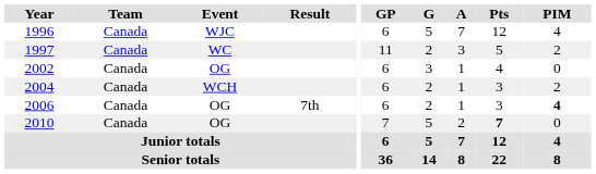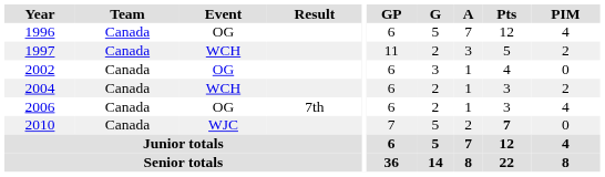 <table border="0" cellpadding="1" cellspacing="0" ID="Table3" style="text-align:center; width:40em">
 <tr bgcolor="#e0e0e0">
 <th>Year</th>
 <th>Team</th>
 <th>Event</th>
 <th>Result</th>
 <th rowspan="99" bgcolor="#ffffff"></th>
 <th>GP</th>
 <th>G</th>
 <th>A</th>
 <th>Pts</th>
 <th>PIM</th>
 </tr>
 <tr>
 <td><a href='#'>1996</a></td>
 <td><a href='#'>Canada</a></td>
-<td><a href='#'>WJC</a></td>
+<td>OG</td>
 <td></td>
 <td>6</td>
 <td>5</td>
 <td>7</td>
 <td>12</td>
 <td>4</td>
 </tr>
 <tr style="background:#f0f0f0;">
 <td><a href='#'>1997</a></td>
 <td><a href='#'>Canada</a></td>
-<td><a href='#'>WC</a></td>
+<td><a href='#'>WCH</a></td>
 <td></td>
 <td>11</td>
 <td>2</td>
 <td>3</td>
 <td>5</td>
 <td>2</td>
 </tr>
 <tr>
 <td><a href='#'>2002</a></td>
 <td>Canada</td>
 <td><a href='#'>OG</a></td>
 <td></td>
 <td>6</td>
 <td>3</td>
 <td>1</td>
 <td>4</td>
 <td>0</td>
 </tr>
 <tr style="background:#f0f0f0;">
 <td><a href='#'>2004</a></td>
 <td>Canada</td>
 <td><a href='#'>WCH</a></td>
 <td></td>
 <td>6</td>
 <td>2</td>
 <td>1</td>
 <td>3</td>
 <td>2</td>
 </tr>
 <tr>
 <td><a href='#'>2006</a></td>
 <td>Canada</td>
 <td>OG</td>
 <td>7th</td>
 <td>6</td>
 <td>2</td>
 <td>1</td>
 <td>3</td>
-<td><strong>4</strong></td>
+<td>4</td>
 </tr>
 <tr style="background:#f0f0f0;">
 <td><a href='#'>2010</a></td>
 <td>Canada</td>
-<td>OG</td>
+<td><a href='#'>WJC</a></td>
 <td></td>
 <td>7</td>
 <td>5</td>
 <td>2</td>
 <td><strong>7</strong></td>
 <td>0</td>
 </tr>
 <tr style="background:#e0e0e0;">
 <th colspan=4>Junior totals</th>
 <th>6</th>
 <th>5</th>
 <th>7</th>
 <th>12</th>
 <th>4</th>
 </tr>
 <tr style="background:#e0e0e0;">
 <th colspan=4>Senior totals</th>
 <th>36</th>
 <th>14</th>
 <th>8</th>
 <th>22</th>
 <th>8</th>
 </tr>
 </table>
